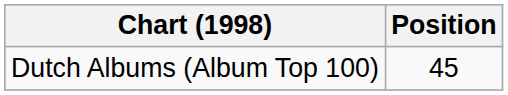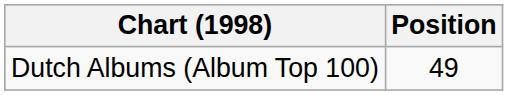 <table class="wikitable plainrowheaders" style="text-align:center;">
 <tr>
 <th scope="column">Chart (1998)</th>
 <th scope="column">Position</th>
 </tr>
 <tr>
 <td align="left">Dutch Albums (Album Top 100)</td>
-<td align="center">45</td>
+<td align="center">49</td>
 </tr>
 </table>
